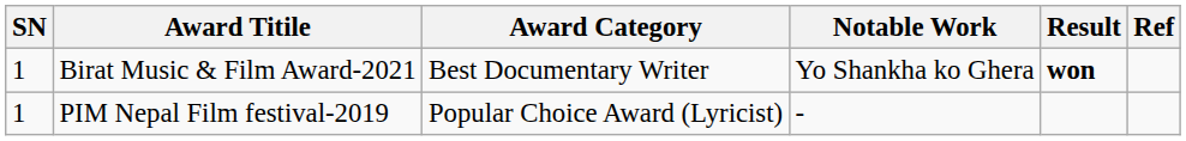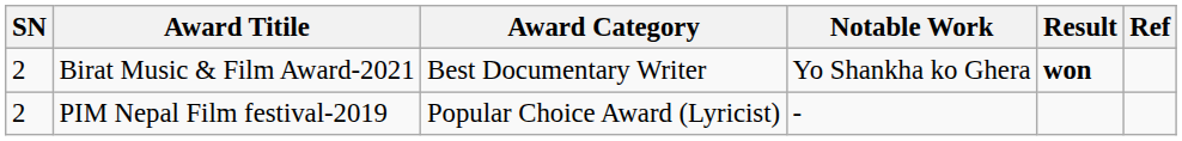 <table class="wikitable">
 <tr>
 <th>SN</th>
 <th>Award Titile</th>
 <th>Award Category</th>
 <th>Notable Work</th>
 <th>Result</th>
 <th>Ref</th>
 </tr>
 <tr>
-<td>1</td>
+<td>2</td>
 <td>Birat Music & Film Award-2021</td>
 <td>Best Documentary Writer</td>
 <td>Yo Shankha ko Ghera</td>
 <td><strong>won</strong></td>
 <td></td>
 </tr>
 <tr>
-<td>1</td>
+<td>2</td>
 <td>PIM Nepal Film festival-2019</td>
 <td>Popular Choice Award (Lyricist)</td>
 <td>-</td>
 <td></td>
 <td></td>
 </tr>
 </table>
